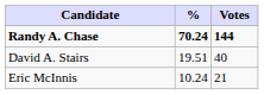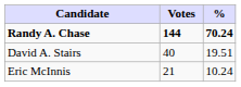 <table class="wikitable">
 <tr>
 <th style="background:#ddf; width:200px;">Candidate</th>
+<th style="background:#ddf; width:50px;">Votes</th>
 <th style="background:#ddf; width:30px;">%</th>
-<th style="background:#ddf; width:50px;">Votes</th>
 </tr>
 <tr>
 <td><strong>Randy A. Chase</strong></td>
+<td><strong>144</strong></td>
 <td><strong>70.24</strong></td>
-<td><strong>144</strong></td>
 </tr>
 <tr>
 <td>David A. Stairs</td>
+<td>40</td>
 <td>19.51</td>
-<td>40</td>
 </tr>
 <tr>
 <td>Eric McInnis</td>
+<td>21</td>
 <td>10.24</td>
-<td>21</td>
 </tr>
 </table>
